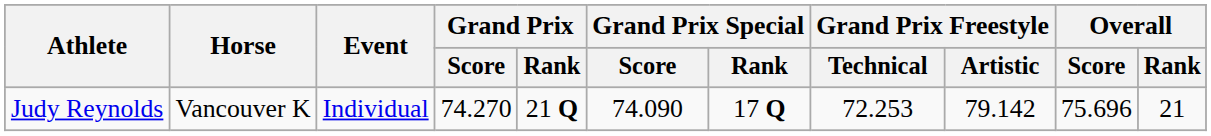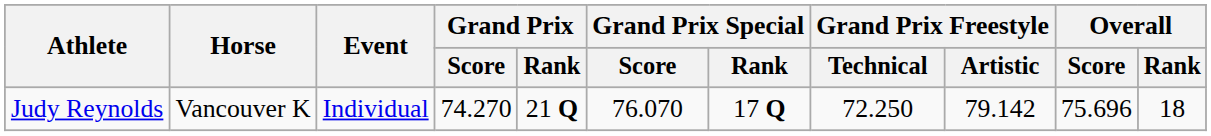 <table class=wikitable style="font-size:90%">
 <tr>
 <th rowspan="2">Athlete</th>
 <th rowspan="2">Horse</th>
 <th rowspan="2">Event</th>
 <th colspan="2">Grand Prix</th>
 <th colspan="2">Grand Prix Special</th>
 <th colspan="2">Grand Prix Freestyle</th>
 <th colspan="2">Overall</th>
 </tr>
 <tr style="font-size:95%">
 <th>Score</th>
 <th>Rank</th>
 <th>Score</th>
 <th>Rank</th>
 <th>Technical</th>
 <th>Artistic</th>
 <th>Score</th>
 <th>Rank</th>
 </tr>
 <tr align=center>
 <td align=left><a href='#'>Judy Reynolds</a></td>
 <td align=left>Vancouver K</td>
 <td align=left><a href='#'>Individual</a></td>
 <td>74.270</td>
 <td>21 <strong>Q</strong></td>
-<td>74.090</td>
+<td>76.070</td>
 <td>17 <strong>Q</strong></td>
-<td>72.253</td>
+<td>72.250</td>
 <td>79.142</td>
 <td>75.696</td>
-<td>21</td>
+<td>18</td>
 </tr>
 </table>
